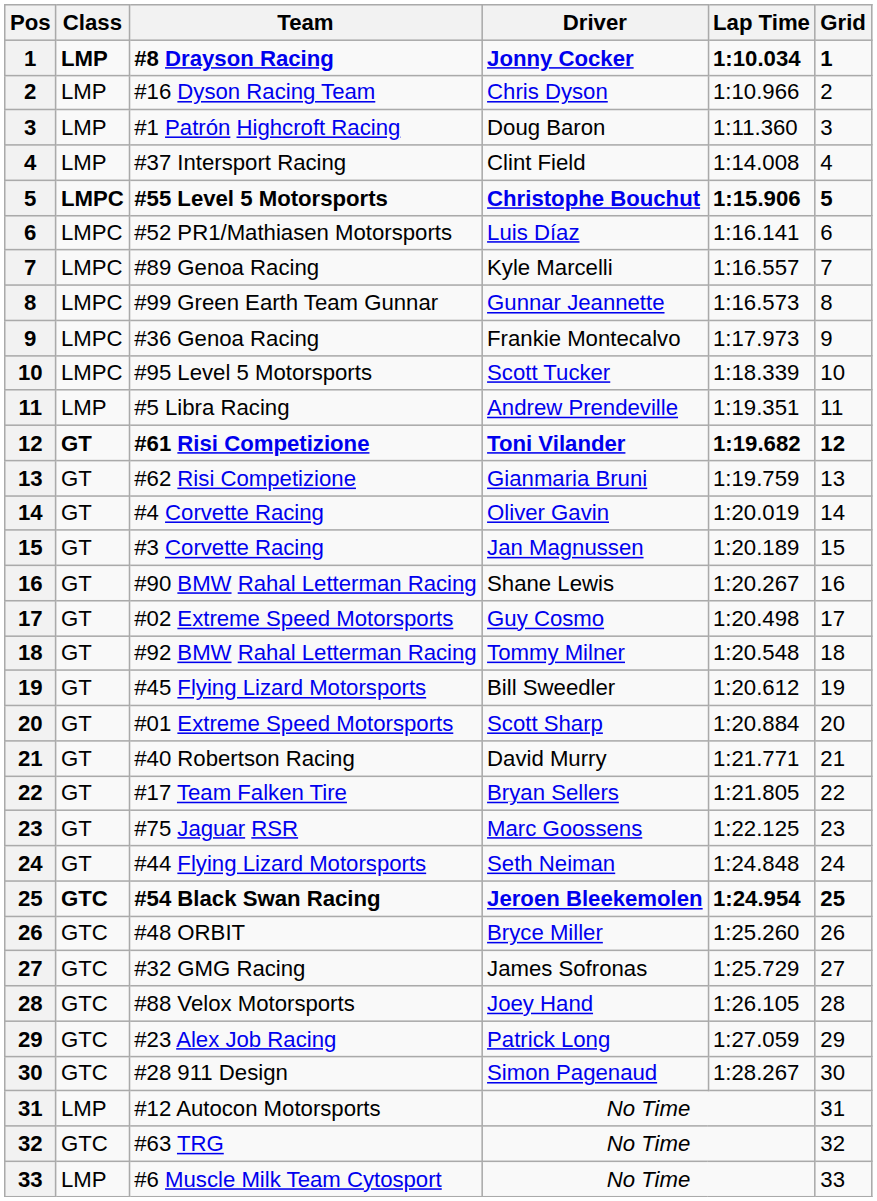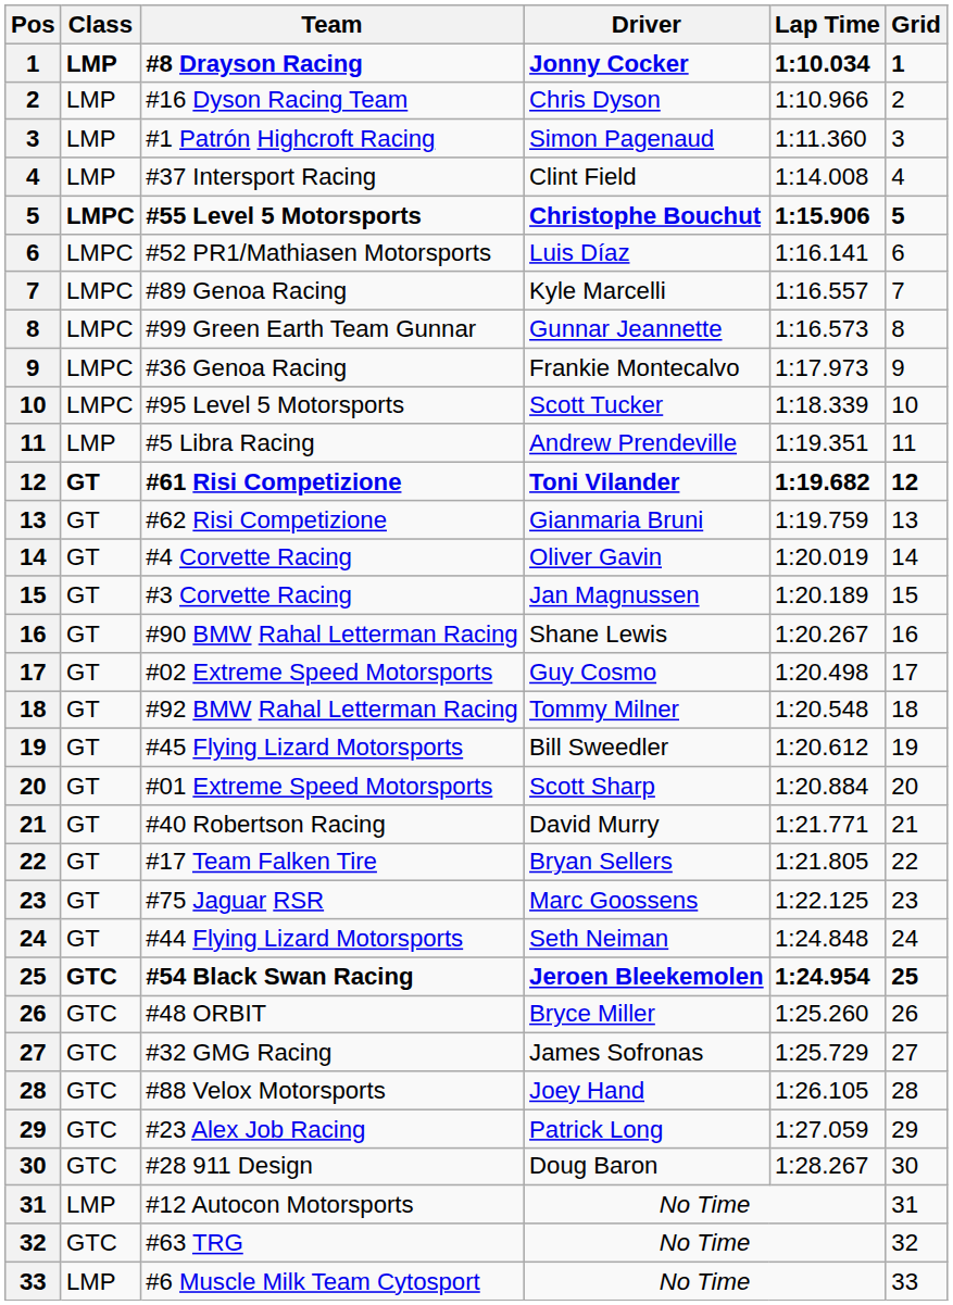 <table class="wikitable" style="font-size: 90%;">
 <tr>
 <th>Pos</th>
 <th>Class</th>
 <th>Team</th>
 <th>Driver</th>
 <th>Lap Time</th>
 <th>Grid</th>
 </tr>
 <tr style="font-weight:bold">
 <th>1</th>
 <td>LMP</td>
 <td>#8 <a href='#'>Drayson Racing</a></td>
 <td><a href='#'>Jonny Cocker</a></td>
 <td>1:10.034</td>
 <td>1</td>
 </tr>
 <tr>
 <th>2</th>
 <td>LMP</td>
 <td>#16 <a href='#'>Dyson Racing Team</a></td>
 <td><a href='#'>Chris Dyson</a></td>
 <td>1:10.966</td>
 <td>2</td>
 </tr>
 <tr>
 <th>3</th>
 <td>LMP</td>
 <td>#1 <a href='#'>Patrón</a> <a href='#'>Highcroft Racing</a></td>
-<td>Doug Baron</td>
+<td><a href='#'>Simon Pagenaud</a></td>
 <td>1:11.360</td>
 <td>3</td>
 </tr>
 <tr>
 <th>4</th>
 <td>LMP</td>
 <td>#37 Intersport Racing</td>
 <td>Clint Field</td>
 <td>1:14.008</td>
 <td>4</td>
 </tr>
 <tr style="font-weight:bold">
 <th>5</th>
 <td>LMPC</td>
 <td>#55 Level 5 Motorsports</td>
 <td><a href='#'>Christophe Bouchut</a></td>
 <td>1:15.906</td>
 <td>5</td>
 </tr>
 <tr>
 <th>6</th>
 <td>LMPC</td>
 <td>#52 PR1/Mathiasen Motorsports</td>
 <td><a href='#'>Luis Díaz</a></td>
 <td>1:16.141</td>
 <td>6</td>
 </tr>
 <tr>
 <th>7</th>
 <td>LMPC</td>
 <td>#89 Genoa Racing</td>
 <td>Kyle Marcelli</td>
 <td>1:16.557</td>
 <td>7</td>
 </tr>
 <tr>
 <th>8</th>
 <td>LMPC</td>
 <td>#99 Green Earth Team Gunnar</td>
 <td><a href='#'>Gunnar Jeannette</a></td>
 <td>1:16.573</td>
 <td>8</td>
 </tr>
 <tr>
 <th>9</th>
 <td>LMPC</td>
 <td>#36 Genoa Racing</td>
 <td>Frankie Montecalvo</td>
 <td>1:17.973</td>
 <td>9</td>
 </tr>
 <tr>
 <th>10</th>
 <td>LMPC</td>
 <td>#95 Level 5 Motorsports</td>
 <td><a href='#'>Scott Tucker</a></td>
 <td>1:18.339</td>
 <td>10</td>
 </tr>
 <tr>
 <th>11</th>
 <td>LMP</td>
 <td>#5 Libra Racing</td>
 <td><a href='#'>Andrew Prendeville</a></td>
 <td>1:19.351</td>
 <td>11</td>
 </tr>
 <tr style="font-weight:bold">
 <th>12</th>
 <td>GT</td>
 <td>#61 <a href='#'>Risi Competizione</a></td>
 <td><a href='#'>Toni Vilander</a></td>
 <td>1:19.682</td>
 <td>12</td>
 </tr>
 <tr>
 <th>13</th>
 <td>GT</td>
 <td>#62 <a href='#'>Risi Competizione</a></td>
 <td><a href='#'>Gianmaria Bruni</a></td>
 <td>1:19.759</td>
 <td>13</td>
 </tr>
 <tr>
 <th>14</th>
 <td>GT</td>
 <td>#4 <a href='#'>Corvette Racing</a></td>
 <td><a href='#'>Oliver Gavin</a></td>
 <td>1:20.019</td>
 <td>14</td>
 </tr>
 <tr>
 <th>15</th>
 <td>GT</td>
 <td>#3 <a href='#'>Corvette Racing</a></td>
 <td><a href='#'>Jan Magnussen</a></td>
 <td>1:20.189</td>
 <td>15</td>
 </tr>
 <tr>
 <th>16</th>
 <td>GT</td>
 <td>#90 <a href='#'>BMW</a> <a href='#'>Rahal Letterman Racing</a></td>
 <td>Shane Lewis</td>
 <td>1:20.267</td>
 <td>16</td>
 </tr>
 <tr>
 <th>17</th>
 <td>GT</td>
 <td>#02 <a href='#'>Extreme Speed Motorsports</a></td>
 <td><a href='#'>Guy Cosmo</a></td>
 <td>1:20.498</td>
 <td>17</td>
 </tr>
 <tr>
 <th>18</th>
 <td>GT</td>
 <td>#92 <a href='#'>BMW</a> <a href='#'>Rahal Letterman Racing</a></td>
 <td><a href='#'>Tommy Milner</a></td>
 <td>1:20.548</td>
 <td>18</td>
 </tr>
 <tr>
 <th>19</th>
 <td>GT</td>
 <td>#45 <a href='#'>Flying Lizard Motorsports</a></td>
 <td>Bill Sweedler</td>
 <td>1:20.612</td>
 <td>19</td>
 </tr>
 <tr>
 <th>20</th>
 <td>GT</td>
 <td>#01 <a href='#'>Extreme Speed Motorsports</a></td>
 <td><a href='#'>Scott Sharp</a></td>
 <td>1:20.884</td>
 <td>20</td>
 </tr>
 <tr>
 <th>21</th>
 <td>GT</td>
 <td>#40 Robertson Racing</td>
 <td>David Murry</td>
 <td>1:21.771</td>
 <td>21</td>
 </tr>
 <tr>
 <th>22</th>
 <td>GT</td>
 <td>#17 <a href='#'>Team Falken Tire</a></td>
 <td><a href='#'>Bryan Sellers</a></td>
 <td>1:21.805</td>
 <td>22</td>
 </tr>
 <tr>
 <th>23</th>
 <td>GT</td>
 <td>#75 <a href='#'>Jaguar</a> <a href='#'>RSR</a></td>
 <td><a href='#'>Marc Goossens</a></td>
 <td>1:22.125</td>
 <td>23</td>
 </tr>
 <tr>
 <th>24</th>
 <td>GT</td>
 <td>#44 <a href='#'>Flying Lizard Motorsports</a></td>
 <td><a href='#'>Seth Neiman</a></td>
 <td>1:24.848</td>
 <td>24</td>
 </tr>
 <tr style="font-weight:bold">
 <th>25</th>
 <td>GTC</td>
 <td>#54 Black Swan Racing</td>
 <td><a href='#'>Jeroen Bleekemolen</a></td>
 <td>1:24.954</td>
 <td>25</td>
 </tr>
 <tr>
 <th>26</th>
 <td>GTC</td>
 <td>#48 ORBIT</td>
 <td><a href='#'>Bryce Miller</a></td>
 <td>1:25.260</td>
 <td>26</td>
 </tr>
 <tr>
 <th>27</th>
 <td>GTC</td>
 <td>#32 GMG Racing</td>
 <td>James Sofronas</td>
 <td>1:25.729</td>
 <td>27</td>
 </tr>
 <tr>
 <th>28</th>
 <td>GTC</td>
 <td>#88 Velox Motorsports</td>
 <td><a href='#'>Joey Hand</a></td>
 <td>1:26.105</td>
 <td>28</td>
 </tr>
 <tr>
 <th>29</th>
 <td>GTC</td>
 <td>#23 <a href='#'>Alex Job Racing</a></td>
 <td><a href='#'>Patrick Long</a></td>
 <td>1:27.059</td>
 <td>29</td>
 </tr>
 <tr>
 <th>30</th>
 <td>GTC</td>
 <td>#28 911 Design</td>
-<td><a href='#'>Simon Pagenaud</a></td>
+<td>Doug Baron</td>
 <td>1:28.267</td>
 <td>30</td>
 </tr>
 <tr>
 <th>31</th>
 <td>LMP</td>
 <td>#12 Autocon Motorsports</td>
 <td colspan=2 align="center"><em>No Time</em></td>
 <td>31</td>
 </tr>
 <tr>
 <th>32</th>
 <td>GTC</td>
 <td>#63 <a href='#'>TRG</a></td>
 <td colspan=2 align="center"><em>No Time</em></td>
 <td>32</td>
 </tr>
 <tr>
 <th>33</th>
 <td>LMP</td>
 <td>#6 <a href='#'>Muscle Milk Team Cytosport</a></td>
 <td colspan=2 align="center"><em>No Time</em></td>
 <td>33</td>
 </tr>
 </table>
